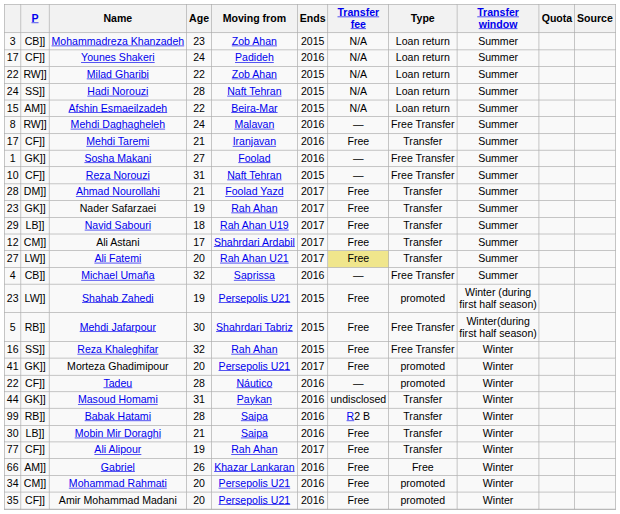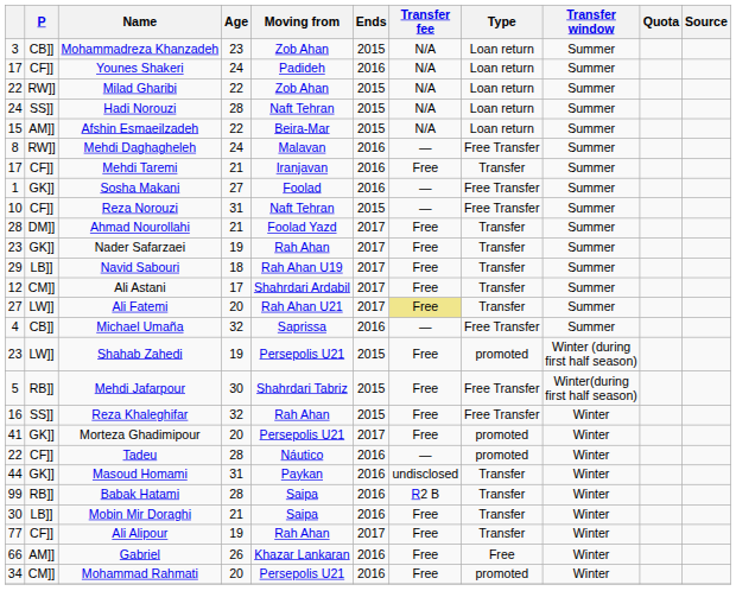 <table class="wikitable sortable " style="text-align:center">
 <tr>
 <th></th>
 <th><a href='#'>P</a></th>
 <th>Name</th>
 <th>Age</th>
 <th>Moving from</th>
 <th>Ends</th>
 <th><a href='#'>Transfer<br>fee</a></th>
 <th>Type</th>
 <th><a href='#'>Transfer<br>window</a></th>
 <th>Quota</th>
 <th>Source</th>
 </tr>
 <tr>
 <td>3</td>
 <td [[>CB]]</td>
 <td><a href='#'>Mohammadreza Khanzadeh</a></td>
 <td>23</td>
 <td><a href='#'>Zob Ahan</a></td>
 <td>2015</td>
 <td>N/A</td>
 <td>Loan return</td>
 <td>Summer</td>
 <td></td>
 <td></td>
 </tr>
 <tr>
 <td>17</td>
 <td [[>CF]]</td>
 <td><a href='#'>Younes Shakeri</a></td>
 <td>24</td>
 <td><a href='#'>Padideh</a></td>
 <td>2016</td>
 <td>N/A</td>
 <td>Loan return</td>
 <td>Summer</td>
 <td></td>
 <td></td>
 </tr>
 <tr>
 <td>22</td>
 <td [[>RW]]</td>
 <td><a href='#'>Milad Gharibi</a></td>
 <td>22</td>
 <td><a href='#'>Zob Ahan</a></td>
 <td>2015</td>
 <td>N/A</td>
 <td>Loan return</td>
 <td>Summer</td>
 <td></td>
 <td></td>
 </tr>
 <tr>
 <td>24</td>
 <td [[>SS]]</td>
 <td><a href='#'>Hadi Norouzi</a></td>
 <td>28</td>
 <td><a href='#'>Naft Tehran</a></td>
 <td>2015</td>
 <td>N/A</td>
 <td>Loan return</td>
 <td>Summer</td>
 <td></td>
 <td></td>
 </tr>
 <tr>
 <td>15</td>
 <td [[>AM]]</td>
 <td><a href='#'>Afshin Esmaeilzadeh</a></td>
 <td>22</td>
 <td> <a href='#'>Beira-Mar</a></td>
 <td>2015</td>
 <td>N/A</td>
 <td>Loan return</td>
 <td>Summer</td>
 <td></td>
 <td></td>
 </tr>
 <tr>
 <td>8</td>
 <td [[>RW]]</td>
 <td><a href='#'>Mehdi Daghagheleh</a></td>
 <td>24</td>
 <td><a href='#'>Malavan</a></td>
 <td>2016</td>
 <td>—</td>
 <td>Free Transfer</td>
 <td>Summer</td>
 <td></td>
 <td></td>
 </tr>
 <tr>
 <td>17</td>
 <td [[>CF]]</td>
 <td><a href='#'>Mehdi Taremi</a></td>
 <td>21</td>
 <td><a href='#'>Iranjavan</a></td>
 <td>2016</td>
 <td>Free</td>
 <td>Transfer</td>
 <td>Summer</td>
 <td></td>
 <td></td>
 </tr>
 <tr>
 <td>1</td>
 <td [[>GK]]</td>
 <td><a href='#'>Sosha Makani</a></td>
 <td>27</td>
 <td><a href='#'>Foolad</a></td>
 <td>2016</td>
 <td>—</td>
 <td>Free Transfer</td>
 <td>Summer</td>
 <td></td>
 <td></td>
 </tr>
 <tr>
 <td>10</td>
 <td [[>CF]]</td>
 <td><a href='#'>Reza Norouzi</a></td>
 <td>31</td>
 <td><a href='#'>Naft Tehran</a></td>
 <td>2015</td>
 <td>—</td>
 <td>Free Transfer</td>
 <td>Summer</td>
 <td></td>
 <td></td>
 </tr>
 <tr>
 <td>28</td>
 <td [[>DM]]</td>
 <td><a href='#'>Ahmad Nourollahi</a></td>
 <td>21</td>
 <td><a href='#'>Foolad Yazd</a></td>
 <td>2017</td>
 <td>Free</td>
 <td>Transfer</td>
 <td>Summer</td>
 <td></td>
 <td></td>
 </tr>
 <tr>
 <td>23</td>
 <td [[>GK]]</td>
 <td>Nader Safarzaei</td>
 <td>19</td>
 <td><a href='#'>Rah Ahan</a></td>
 <td>2017</td>
 <td>Free</td>
 <td>Transfer</td>
 <td>Summer</td>
 <td></td>
 <td></td>
 </tr>
 <tr>
 <td>29</td>
 <td [[>LB]]</td>
 <td><a href='#'>Navid Sabouri</a></td>
 <td>18</td>
 <td><a href='#'>Rah Ahan U19</a></td>
 <td>2017</td>
 <td>Free</td>
 <td>Transfer</td>
 <td>Summer</td>
 <td></td>
 <td></td>
 </tr>
 <tr>
 <td>12</td>
 <td [[>CM]]</td>
 <td>Ali Astani</td>
 <td>17</td>
 <td><a href='#'>Shahrdari Ardabil</a></td>
 <td>2017</td>
 <td>Free</td>
 <td>Transfer</td>
 <td>Summer</td>
 <td></td>
 <td></td>
 </tr>
 <tr>
 <td>27</td>
 <td [[>LW]]</td>
 <td><a href='#'>Ali Fatemi</a></td>
 <td>20</td>
 <td><a href='#'>Rah Ahan U21</a></td>
 <td>2017</td>
 <td style="background: khaki;">Free</td>
 <td>Transfer</td>
 <td>Summer</td>
 <td></td>
 <td></td>
 </tr>
 <tr>
 <td>4</td>
 <td [[>CB]]</td>
 <td> <a href='#'>Michael Umaña</a></td>
 <td>32</td>
 <td> <a href='#'>Saprissa</a></td>
 <td>2016</td>
 <td>—</td>
 <td>Free Transfer</td>
 <td>Summer</td>
 <td></td>
 <td></td>
 </tr>
 <tr>
 <td>23</td>
 <td [[>LW]]</td>
 <td><a href='#'>Shahab Zahedi</a></td>
 <td>19</td>
 <td><a href='#'>Persepolis U21</a></td>
 <td>2015</td>
 <td>Free</td>
 <td>promoted</td>
 <td>Winter (during<br>first half season)</td>
 <td></td>
 <td></td>
 </tr>
 <tr>
 <td>5</td>
 <td [[>RB]]</td>
 <td><a href='#'>Mehdi Jafarpour</a></td>
 <td>30</td>
 <td><a href='#'>Shahrdari Tabriz</a></td>
 <td>2015</td>
 <td>Free</td>
 <td>Free Transfer</td>
 <td>Winter(during<br>first half season)</td>
 <td></td>
 <td></td>
 </tr>
 <tr>
 <td>16</td>
 <td [[>SS]]</td>
 <td><a href='#'>Reza Khaleghifar</a></td>
 <td>32</td>
 <td><a href='#'>Rah Ahan</a></td>
 <td>2015</td>
 <td>Free</td>
 <td>Free Transfer</td>
 <td>Winter</td>
 <td></td>
 <td></td>
 </tr>
 <tr>
 <td>41</td>
 <td [[>GK]]</td>
 <td>Morteza Ghadimipour</td>
 <td>20</td>
 <td><a href='#'>Persepolis U21</a></td>
 <td>2017</td>
 <td>Free</td>
 <td>promoted</td>
 <td>Winter</td>
 <td></td>
 <td></td>
 </tr>
 <tr>
 <td>22</td>
 <td [[>CF]]</td>
 <td> <a href='#'>Tadeu</a></td>
 <td>28</td>
 <td> <a href='#'>Náutico</a></td>
 <td>2016</td>
 <td>—</td>
 <td>promoted</td>
 <td>Winter</td>
 <td></td>
 <td></td>
 </tr>
 <tr>
 <td>44</td>
 <td [[>GK]]</td>
 <td><a href='#'>Masoud Homami</a></td>
 <td>31</td>
 <td><a href='#'>Paykan</a></td>
 <td>2016</td>
 <td>undisclosed</td>
 <td>Transfer</td>
 <td>Winter</td>
 <td></td>
 <td></td>
 </tr>
 <tr>
 <td>99</td>
 <td [[>RB]]</td>
 <td><a href='#'>Babak Hatami</a></td>
 <td>28</td>
 <td><a href='#'>Saipa</a></td>
 <td>2016</td>
 <td><a href='#'>R</a>2 B</td>
 <td>Transfer</td>
 <td>Winter</td>
 <td></td>
 <td></td>
 </tr>
 <tr>
 <td>30</td>
 <td [[>LB]]</td>
 <td><a href='#'>Mobin Mir Doraghi</a></td>
 <td>21</td>
 <td><a href='#'>Saipa</a></td>
 <td>2016</td>
 <td>Free</td>
 <td>Transfer</td>
 <td>Winter</td>
 <td></td>
 <td></td>
 </tr>
 <tr>
 <td>77</td>
 <td [[>CF]]</td>
 <td><a href='#'>Ali Alipour</a></td>
 <td>19</td>
 <td><a href='#'>Rah Ahan</a></td>
 <td>2017</td>
 <td>Free</td>
 <td>Transfer</td>
 <td>Winter</td>
 <td></td>
 <td></td>
 </tr>
 <tr>
 <td>66</td>
 <td [[>AM]]</td>
 <td> <a href='#'>Gabriel</a></td>
 <td>26</td>
 <td> <a href='#'>Khazar Lankaran</a></td>
 <td>2016</td>
 <td>Free</td>
 <td>Free</td>
 <td>Winter</td>
 <td></td>
 <td></td>
 </tr>
 <tr>
 <td>34</td>
 <td [[>CM]]</td>
 <td><a href='#'>Mohammad Rahmati</a></td>
 <td>20</td>
 <td><a href='#'>Persepolis U21</a></td>
 <td>2016</td>
 <td>Free</td>
 <td>promoted</td>
 <td>Winter</td>
 <td></td>
 <td></td>
 </tr>
 <tr>
-<td>35</td>
-<td [[>CF]]</td>
-<td>Amir Mohammad Madani</td>
-<td>20</td>
-<td><a href='#'>Persepolis U21</a></td>
-<td>2016</td>
-<td>Free</td>
-<td>promoted</td>
-<td>Winter</td>
-<td></td>
-<td></td>
-</tr>
-<tr>
 </tr>
 </table>
